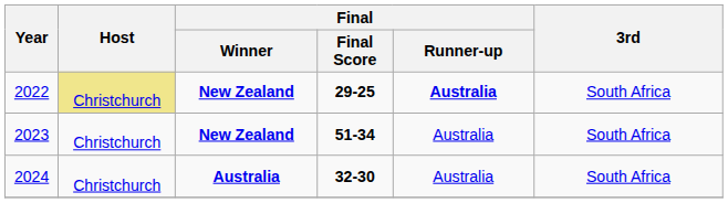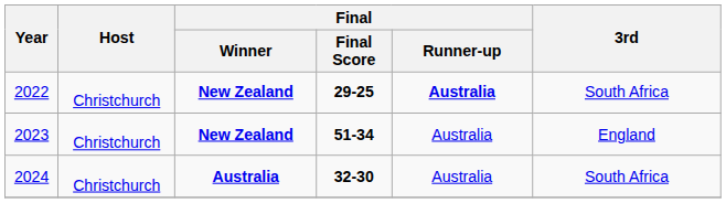 <table class="wikitable" style="font-size:90%; width: 75%; text-align: center;">
 <tr>
 <th rowspan=2 width=5%>Year</th>
 <th rowspan=2 width=10%>Host</th>
 <th colspan=3>Final</th>
 <th rowspan=2 width=20%>3rd</th>
 </tr>
 <tr>
 <th width=15%>Winner</th>
 <th width=8%>Final Score</th>
 <th width=15%>Runner-up</th>
 </tr>
 <tr>
 <td><a href='#'>2022</a></td>
-<td style="background: khaki;"> <br> <a href='#'>Christchurch</a></td>
+<td> <br> <a href='#'>Christchurch</a></td>
 <td> <strong><a href='#'>New Zealand</a></strong></td>
 <td><strong>29-25</strong></td>
 <td><strong> <a href='#'>Australia</a></strong></td>
 <td> <a href='#'>South Africa</a></td>
 </tr>
 <tr>
 <td><a href='#'>2023</a></td>
 <td> <br> <a href='#'>Christchurch</a></td>
 <td> <strong><a href='#'>New Zealand</a></strong></td>
 <td><strong>51-34</strong></td>
 <td> <a href='#'>Australia</a></td>
-<td> <a href='#'>South Africa</a></td>
+<td> <a href='#'>England</a></td>
 </tr>
 <tr>
 <td><a href='#'>2024</a></td>
 <td> <br> <a href='#'>Christchurch</a></td>
 <td> <strong><a href='#'>Australia</a></strong></td>
 <td><strong>32-30</strong></td>
 <td> <a href='#'>Australia</a></td>
 <td> <a href='#'>South Africa</a></td>
 </tr>
 <tr>
 </tr>
 </table>
